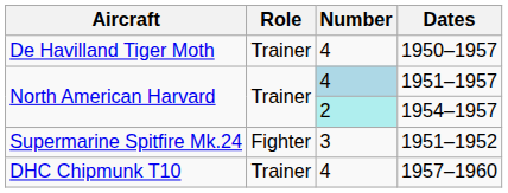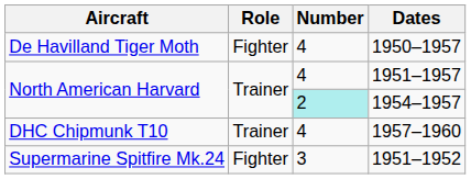 <table class="wikitable">
 <tr>
 <th>Aircraft</th>
 <th>Role</th>
 <th>Number</th>
 <th>Dates</th>
 </tr>
 <tr>
 <td><a href='#'>De Havilland Tiger Moth</a></td>
-<td>Trainer</td>
+<td>Fighter</td>
 <td>4</td>
 <td>1950–1957</td>
 </tr>
 <tr>
 <td rowspan="2"><a href='#'>North American Harvard</a></td>
 <td rowspan="2">Trainer</td>
-<td style="background: lightblue;">4</td>
+<td>4</td>
 <td>1951–1957</td>
 </tr>
 <tr>
 <td style="background: paleturquoise;">2</td>
 <td>1954–1957</td>
 </tr>
 <tr>
+<td><a href='#'>DHC Chipmunk T10</a></td>
+<td>Trainer</td>
+<td>4</td>
+<td>1957–1960</td>
+</tr>
+<tr>
 <td><a href='#'>Supermarine Spitfire Mk.24</a></td>
 <td>Fighter</td>
 <td>3</td>
 <td>1951–1952</td>
 </tr>
-<tr>
-<td><a href='#'>DHC Chipmunk T10</a></td>
-<td>Trainer</td>
-<td>4</td>
-<td>1957–1960</td>
-</tr>
 </table>
